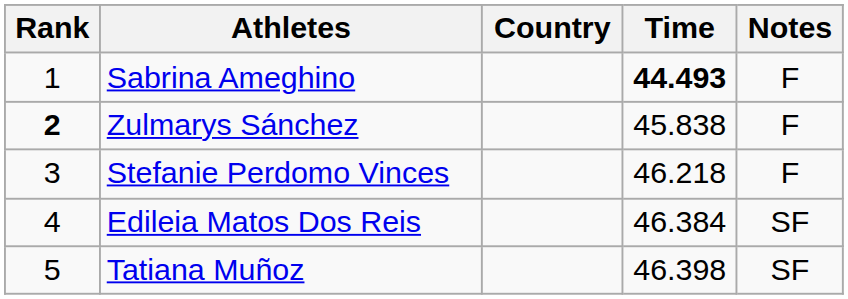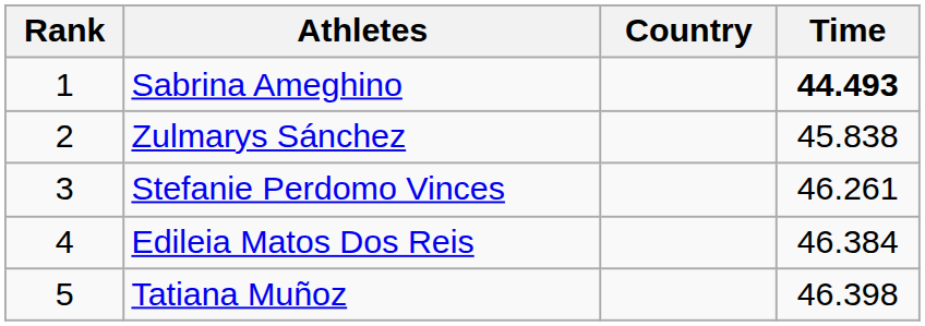 <table class="wikitable" width=50% style="text-align:center">
 <tr>
 <th>Rank</th>
 <th>Athletes</th>
 <th>Country</th>
 <th>Time</th>
-<th>Notes</th>
 </tr>
 <tr>
 <td>1</td>
 <td align=left><a href='#'>Sabrina Ameghino</a></td>
 <td align=left></td>
 <td><strong>44.493</strong></td>
-<td>F</td>
 </tr>
 <tr>
-<td><strong>2</strong></td>
+<td>2</td>
 <td align=left><a href='#'>Zulmarys Sánchez</a></td>
 <td align=left></td>
 <td>45.838</td>
-<td>F</td>
 </tr>
 <tr>
 <td>3</td>
 <td align=left><a href='#'>Stefanie Perdomo Vinces</a></td>
 <td align=left></td>
-<td>46.218</td>
-<td>F</td>
+<td>46.261</td>
 </tr>
 <tr>
 <td>4</td>
 <td align=left><a href='#'>Edileia Matos Dos Reis</a></td>
 <td align=left></td>
 <td>46.384</td>
-<td>SF</td>
 </tr>
 <tr>
 <td>5</td>
 <td align=left><a href='#'>Tatiana Muñoz</a></td>
 <td align=left></td>
 <td>46.398</td>
-<td>SF</td>
 </tr>
 </table>
